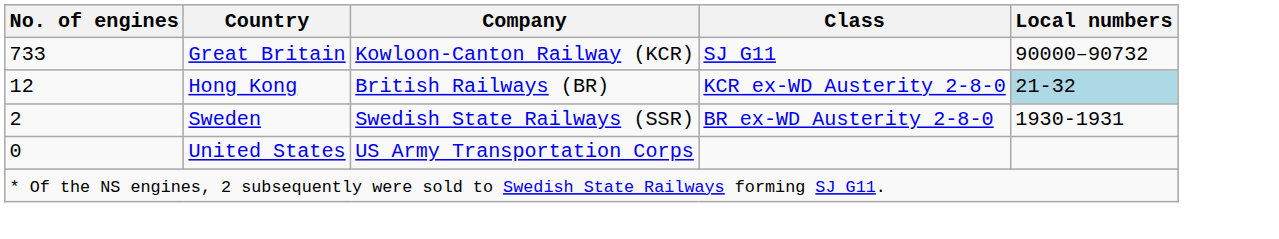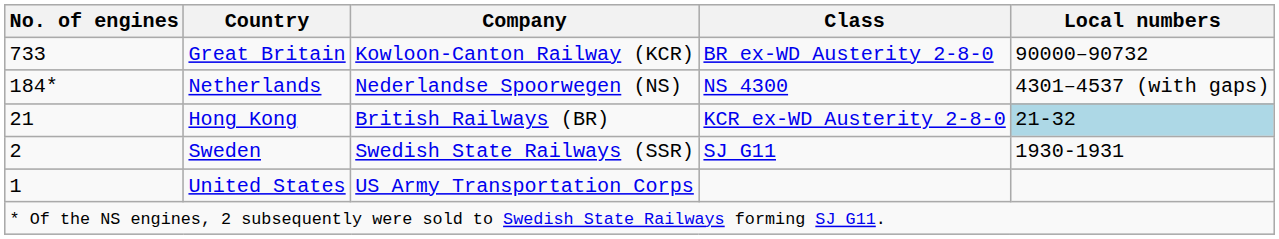 <table class="wikitable">
 <tr>
 <th>No. of engines</th>
 <th>Country</th>
 <th>Company</th>
 <th>Class</th>
 <th>Local numbers</th>
 </tr>
 <tr>
 <td>733</td>
 <td><a href='#'>Great Britain</a></td>
 <td><a href='#'>Kowloon-Canton Railway</a> (KCR)</td>
-<td><a href='#'>SJ G11</a></td>
+<td><a href='#'>BR ex-WD Austerity 2-8-0</a></td>
 <td>90000–90732</td>
 </tr>
 <tr>
-<td>12</td>
+<td>184*</td>
+<td><a href='#'>Netherlands</a></td>
+<td><a href='#'>Nederlandse Spoorwegen</a> (NS)</td>
+<td><a href='#'>NS 4300</a></td>
+<td>4301–4537 (with gaps)</td>
+</tr>
+<tr>
+<td>21</td>
 <td><a href='#'>Hong Kong</a></td>
 <td><a href='#'>British Railways</a> (BR)</td>
 <td><a href='#'>KCR ex-WD Austerity 2-8-0</a></td>
 <td style="background: lightblue;">21-32</td>
 </tr>
 <tr>
 <td>2</td>
 <td><a href='#'>Sweden</a></td>
 <td><a href='#'>Swedish State Railways</a> (SSR)</td>
-<td><a href='#'>BR ex-WD Austerity 2-8-0</a></td>
+<td><a href='#'>SJ G11</a></td>
 <td>1930-1931</td>
 </tr>
 <tr>
-<td>0</td>
+<td>1</td>
 <td><a href='#'>United States</a></td>
 <td><a href='#'>US Army Transportation Corps</a></td>
 <td></td>
 <td></td>
 </tr>
 <tr>
 <td colspan=5><small>* Of the NS engines, 2 subsequently were sold to <a href='#'>Swedish State Railways</a> forming <a href='#'>SJ G11</a>.</small></td>
 </tr>
 </table>
